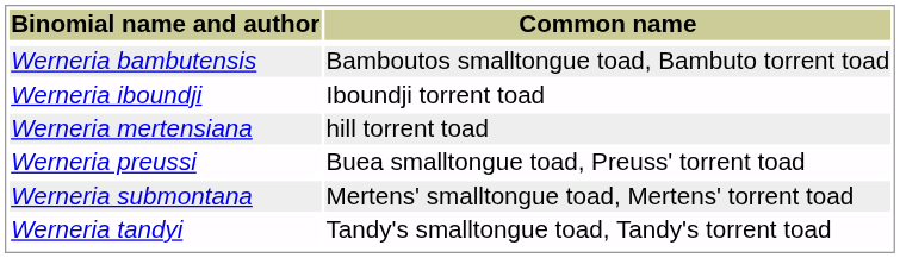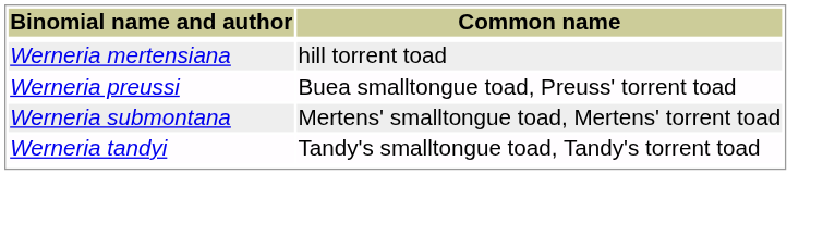 <table style="text-align:left; border:1px solid #999999; ">
 <tr style="background:#CCCC99; text-align: center; ">
 <th>Binomial name and author</th>
 <th>Common name</th>
 </tr>
 <tr>
-</tr>
-<tr style="background:#EEEEEE;">
-<td><em><a href='#'>Werneria bambutensis</a></em> </td>
-<td>Bamboutos smalltongue toad, Bambuto torrent toad</td>
-</tr>
-<tr style="background:#FFFDFF;">
-<td><em><a href='#'>Werneria iboundji</a></em> </td>
-<td>Iboundji torrent toad</td>
 </tr>
 <tr style="background:#EEEEEE;">
 <td><em><a href='#'>Werneria mertensiana</a></em> </td>
 <td>hill torrent toad</td>
 </tr>
 <tr style="background:#FFFDFF;">
 <td><em><a href='#'>Werneria preussi</a></em> </td>
 <td>Buea smalltongue toad, Preuss' torrent toad</td>
 </tr>
 <tr style="background:#EEEEEE;">
 <td><em><a href='#'>Werneria submontana</a></em> </td>
 <td>Mertens' smalltongue toad, Mertens' torrent toad</td>
 </tr>
 <tr style="background:#FFFDFF;">
 <td><em><a href='#'>Werneria tandyi</a></em> </td>
 <td>Tandy's smalltongue toad, Tandy's torrent toad</td>
 </tr>
 <tr>
 </tr>
 </table>
